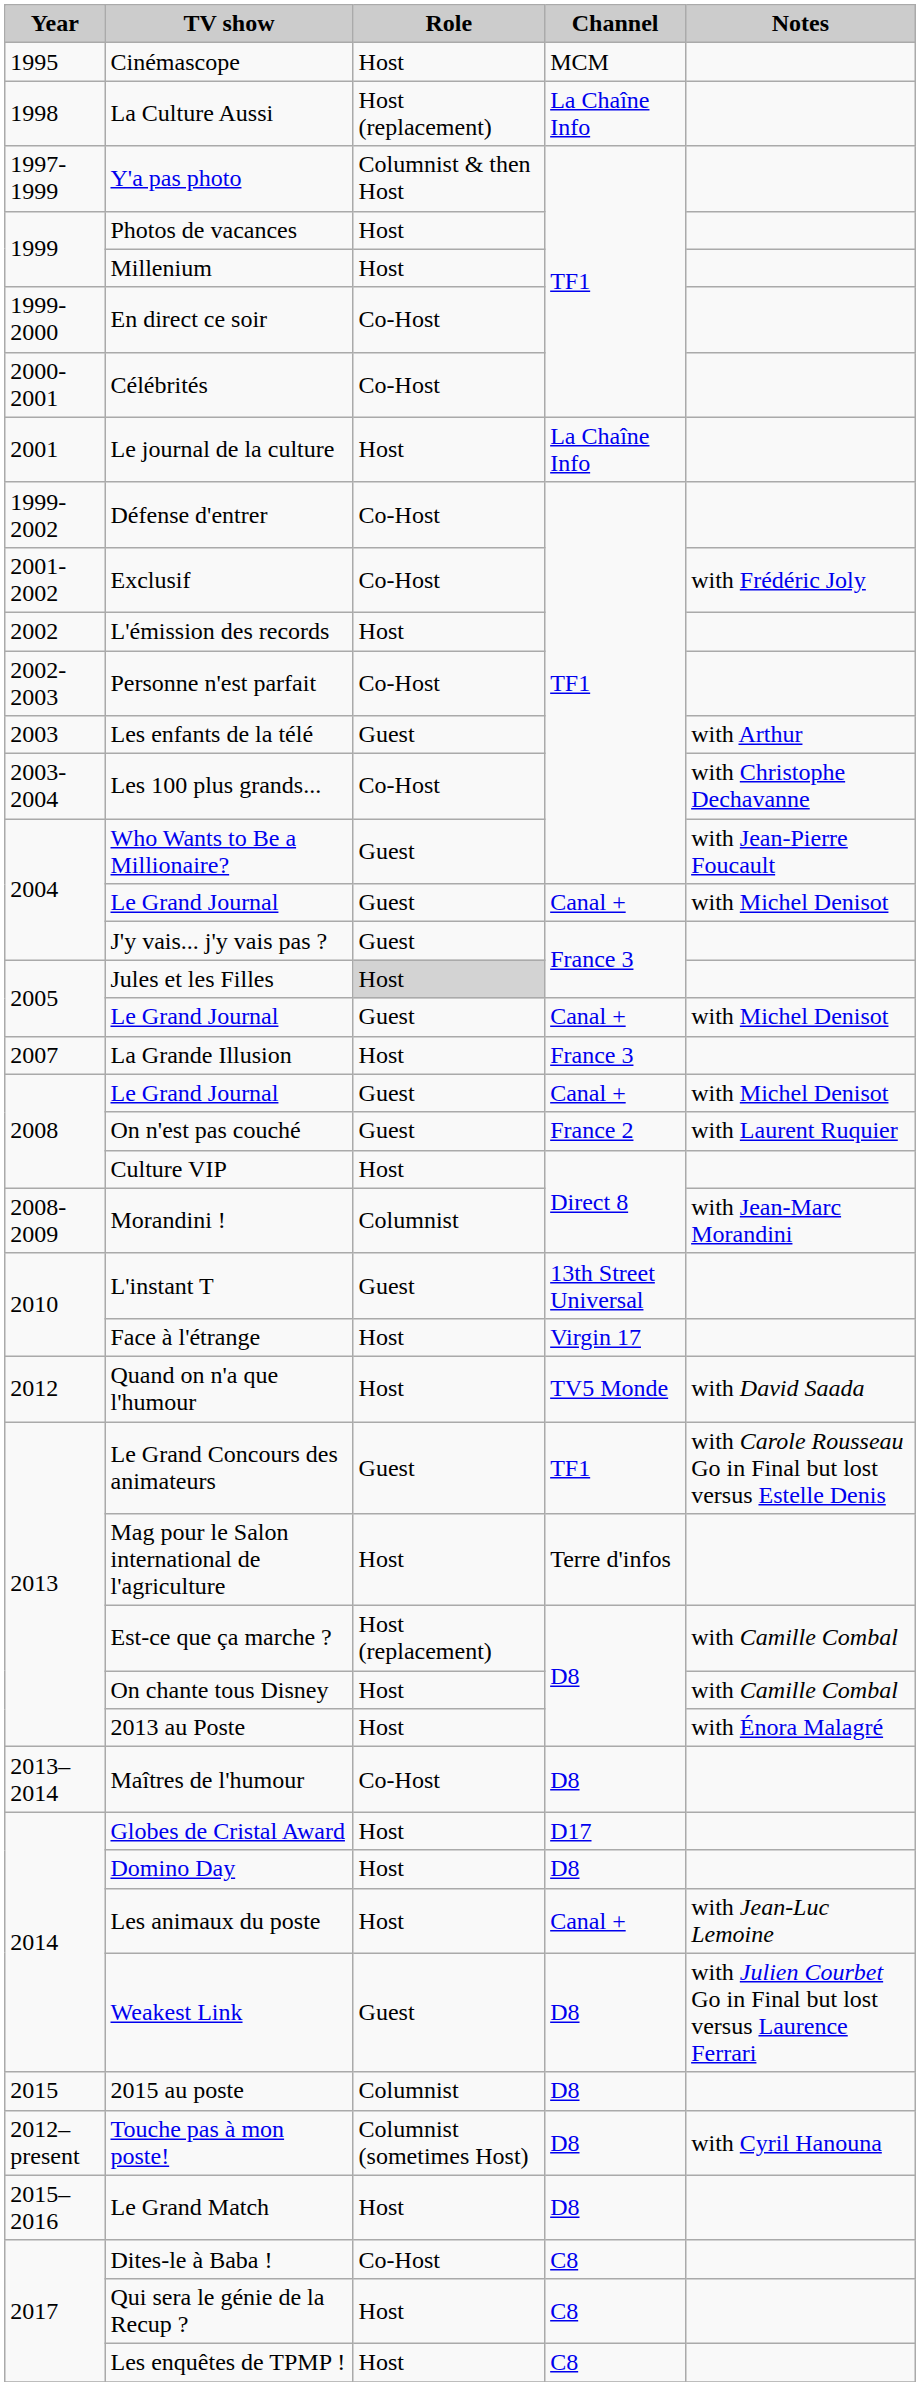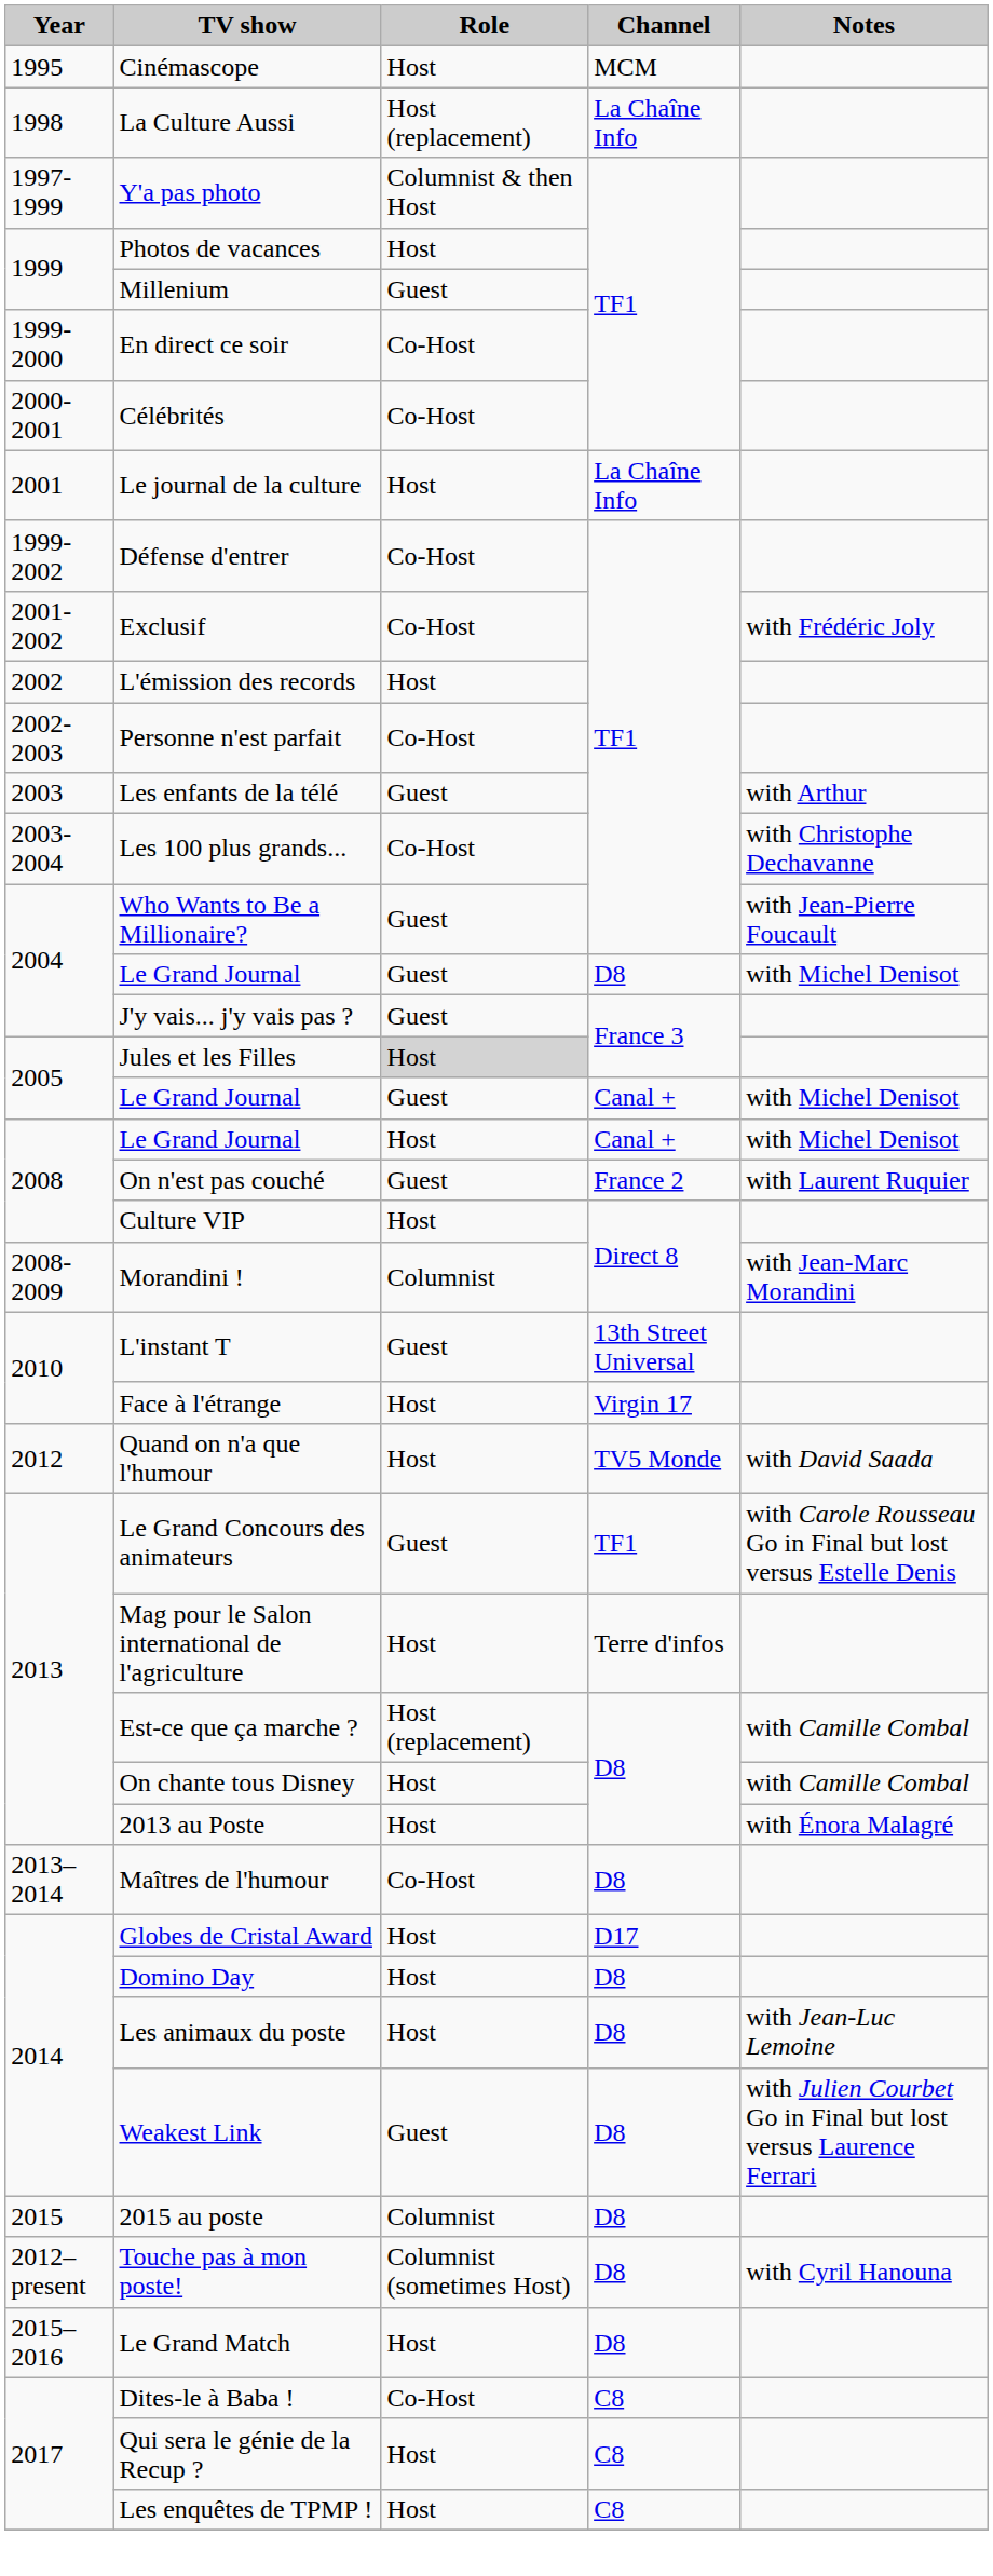 <table class="wikitable">
 <tr>
 <th style="background: #CCCCCC;">Year</th>
 <th style="background: #CCCCCC;">TV show</th>
 <th style="background: #CCCCCC;">Role</th>
 <th style="background: #CCCCCC;">Channel</th>
 <th style="background: #CCCCCC;">Notes</th>
 </tr>
 <tr>
 <td>1995</td>
 <td>Cinémascope</td>
 <td>Host</td>
 <td>MCM</td>
 <td></td>
 </tr>
 <tr>
 <td>1998</td>
 <td>La Culture Aussi</td>
 <td>Host (replacement)</td>
 <td><a href='#'>La Chaîne Info</a></td>
 <td></td>
 </tr>
 <tr>
 <td>1997-1999</td>
 <td><a href='#'>Y'a pas photo</a></td>
 <td>Columnist & then Host</td>
 <td rowspan=5><a href='#'>TF1</a></td>
 <td></td>
 </tr>
 <tr>
 <td rowspan=2>1999</td>
 <td>Photos de vacances</td>
 <td>Host</td>
 <td></td>
 </tr>
 <tr>
 <td>Millenium</td>
-<td>Host</td>
+<td>Guest</td>
 <td></td>
 </tr>
 <tr>
 <td>1999-2000</td>
 <td>En direct ce soir</td>
 <td>Co-Host</td>
 <td></td>
 </tr>
 <tr>
 <td>2000-2001</td>
 <td>Célébrités</td>
 <td>Co-Host</td>
 <td></td>
 </tr>
 <tr>
 <td>2001</td>
 <td>Le journal de la culture</td>
 <td>Host</td>
 <td><a href='#'>La Chaîne Info</a></td>
 <td></td>
 </tr>
 <tr>
 <td>1999-2002</td>
 <td>Défense d'entrer</td>
 <td>Co-Host</td>
 <td rowspan=7><a href='#'>TF1</a></td>
 <td></td>
 </tr>
 <tr>
 <td>2001-2002</td>
 <td>Exclusif</td>
 <td>Co-Host</td>
 <td>with <a href='#'>Frédéric Joly</a></td>
 </tr>
 <tr>
 <td>2002</td>
 <td>L'émission des records</td>
 <td>Host</td>
 <td></td>
 </tr>
 <tr>
 <td>2002-2003</td>
 <td>Personne n'est parfait</td>
 <td>Co-Host</td>
 <td></td>
 </tr>
 <tr>
 <td>2003</td>
 <td>Les enfants de la télé</td>
 <td>Guest</td>
 <td>with <a href='#'>Arthur</a></td>
 </tr>
 <tr>
 <td>2003-2004</td>
 <td>Les 100 plus grands...</td>
 <td>Co-Host</td>
 <td>with <a href='#'>Christophe Dechavanne</a></td>
 </tr>
 <tr>
 <td rowspan=3>2004</td>
 <td><a href='#'>Who Wants to Be a Millionaire?</a></td>
 <td>Guest</td>
 <td>with <a href='#'>Jean-Pierre Foucault</a></td>
 </tr>
 <tr>
 <td><a href='#'>Le Grand Journal</a></td>
 <td>Guest</td>
-<td><a href='#'>Canal +</a></td>
+<td><a href='#'>D8</a></td>
 <td>with <a href='#'>Michel Denisot</a></td>
 </tr>
 <tr>
 <td>J'y vais... j'y vais pas ?</td>
 <td>Guest</td>
 <td rowspan=2><a href='#'>France 3</a></td>
 <td></td>
 </tr>
 <tr>
 <td rowspan=2>2005</td>
 <td>Jules et les Filles</td>
 <td style="background: lightgrey;">Host</td>
 <td></td>
 </tr>
 <tr>
 <td><a href='#'>Le Grand Journal</a></td>
 <td>Guest</td>
 <td><a href='#'>Canal +</a></td>
 <td>with <a href='#'>Michel Denisot</a></td>
 </tr>
 <tr>
-<td>2007</td>
-<td>La Grande Illusion</td>
-<td>Host</td>
-<td><a href='#'>France 3</a></td>
-<td></td>
-</tr>
-<tr>
 <td rowspan=3>2008</td>
 <td><a href='#'>Le Grand Journal</a></td>
-<td>Guest</td>
+<td>Host</td>
 <td><a href='#'>Canal +</a></td>
 <td>with <a href='#'>Michel Denisot</a></td>
 </tr>
 <tr>
 <td>On n'est pas couché</td>
 <td>Guest</td>
 <td><a href='#'>France 2</a></td>
 <td>with <a href='#'>Laurent Ruquier</a></td>
 </tr>
 <tr>
 <td>Culture VIP</td>
 <td>Host</td>
 <td rowspan=2><a href='#'>Direct 8</a></td>
 <td></td>
 </tr>
 <tr>
 <td>2008-2009</td>
 <td>Morandini !</td>
 <td>Columnist</td>
 <td>with <a href='#'>Jean-Marc Morandini</a></td>
 </tr>
 <tr>
 <td rowspan=2>2010</td>
 <td>L'instant T</td>
 <td>Guest</td>
 <td><a href='#'>13th Street Universal</a></td>
 <td></td>
 </tr>
 <tr>
 <td>Face à l'étrange</td>
 <td>Host</td>
 <td><a href='#'>Virgin 17</a></td>
 <td></td>
 </tr>
 <tr>
 <td>2012</td>
 <td>Quand on n'a que l'humour</td>
 <td>Host</td>
 <td><a href='#'>TV5 Monde</a></td>
 <td>with <em>David Saada</em></td>
 </tr>
 <tr>
 <td rowspan=5>2013</td>
 <td>Le Grand Concours des animateurs</td>
 <td>Guest</td>
 <td><a href='#'>TF1</a></td>
 <td>with <em>Carole Rousseau</em><br>Go in Final but lost versus <a href='#'>Estelle Denis</a></td>
 </tr>
 <tr>
 <td>Mag pour le Salon international de l'agriculture</td>
 <td>Host</td>
 <td>Terre d'infos</td>
 <td></td>
 </tr>
 <tr>
 <td>Est-ce que ça marche ?</td>
 <td>Host (replacement)</td>
 <td rowspan=3><a href='#'>D8</a></td>
 <td>with <em>Camille Combal</em></td>
 </tr>
 <tr>
 <td>On chante tous Disney</td>
 <td>Host</td>
 <td>with <em>Camille Combal</em></td>
 </tr>
 <tr>
 <td>2013 au Poste</td>
 <td>Host</td>
 <td>with <a href='#'>Énora Malagré</a></td>
 </tr>
 <tr>
 <td>2013–2014</td>
 <td>Maîtres de l'humour</td>
 <td>Co-Host</td>
 <td><a href='#'>D8</a></td>
 <td></td>
 </tr>
 <tr>
 <td rowspan=4>2014</td>
 <td><a href='#'>Globes de Cristal Award</a></td>
 <td>Host</td>
 <td><a href='#'>D17</a></td>
 <td></td>
 </tr>
 <tr>
 <td><a href='#'>Domino Day</a></td>
 <td>Host</td>
 <td><a href='#'>D8</a></td>
 <td></td>
 </tr>
 <tr>
 <td>Les animaux du poste</td>
 <td>Host</td>
-<td><a href='#'>Canal +</a></td>
+<td><a href='#'>D8</a></td>
 <td>with <em>Jean-Luc Lemoine</em></td>
 </tr>
 <tr>
 <td><a href='#'>Weakest Link</a></td>
 <td>Guest</td>
 <td><a href='#'>D8</a></td>
 <td>with <em><a href='#'>Julien Courbet</a></em><br>Go in Final but lost versus <a href='#'>Laurence Ferrari</a></td>
 </tr>
 <tr>
 <td rowspan=1>2015</td>
 <td>2015 au poste</td>
 <td>Columnist</td>
 <td><a href='#'>D8</a></td>
 <td></td>
 </tr>
 <tr>
 <td>2012–present</td>
 <td><a href='#'>Touche pas à mon poste!</a></td>
 <td>Columnist (sometimes Host)</td>
 <td><a href='#'>D8</a></td>
 <td>with <a href='#'>Cyril Hanouna</a></td>
 </tr>
 <tr>
 <td>2015–2016</td>
 <td>Le Grand Match</td>
 <td>Host</td>
 <td><a href='#'>D8</a></td>
 <td></td>
 </tr>
 <tr>
 <td rowspan=3>2017</td>
 <td>Dites-le à Baba !</td>
 <td>Co-Host</td>
 <td><a href='#'>C8</a></td>
 <td></td>
 </tr>
 <tr>
 <td>Qui sera le génie de la Recup ?</td>
 <td>Host</td>
 <td><a href='#'>C8</a></td>
 <td></td>
 </tr>
 <tr>
 <td>Les enquêtes de TPMP !</td>
 <td>Host</td>
 <td><a href='#'>C8</a></td>
 <td></td>
 </tr>
 <tr>
 </tr>
 </table>
